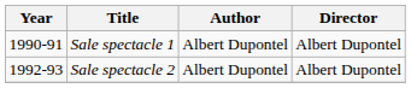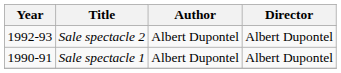 <table class="wikitable">
 <tr>
 <th>Year</th>
 <th>Title</th>
 <th>Author</th>
 <th>Director</th>
 </tr>
 <tr>
+<td>1992-93</td>
+<td><em>Sale spectacle 2</em></td>
+<td>Albert Dupontel</td>
+<td>Albert Dupontel</td>
+</tr>
+<tr>
 <td>1990-91</td>
 <td><em>Sale spectacle 1</em></td>
 <td>Albert Dupontel</td>
 <td>Albert Dupontel</td>
 </tr>
 <tr>
-<td>1992-93</td>
-<td><em>Sale spectacle 2</em></td>
-<td>Albert Dupontel</td>
-<td>Albert Dupontel</td>
-</tr>
-<tr>
 </tr>
 </table>
